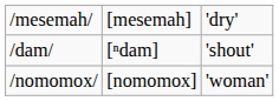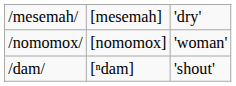 <table class="wikitable">
 <tr>
 <td>/mesemah/</td>
 <td>[mesemah]</td>
 <td>'dry'</td>
 </tr>
 <tr>
+<td>/nomomox/</td>
+<td>[nomomox]</td>
+<td>'woman'</td>
+</tr>
+<tr>
 <td>/dam/</td>
 <td>[ⁿdam]</td>
 <td>'shout'</td>
 </tr>
-<tr>
-<td>/nomomox/</td>
-<td>[nomomox]</td>
-<td>'woman'</td>
-</tr>
 </table>
